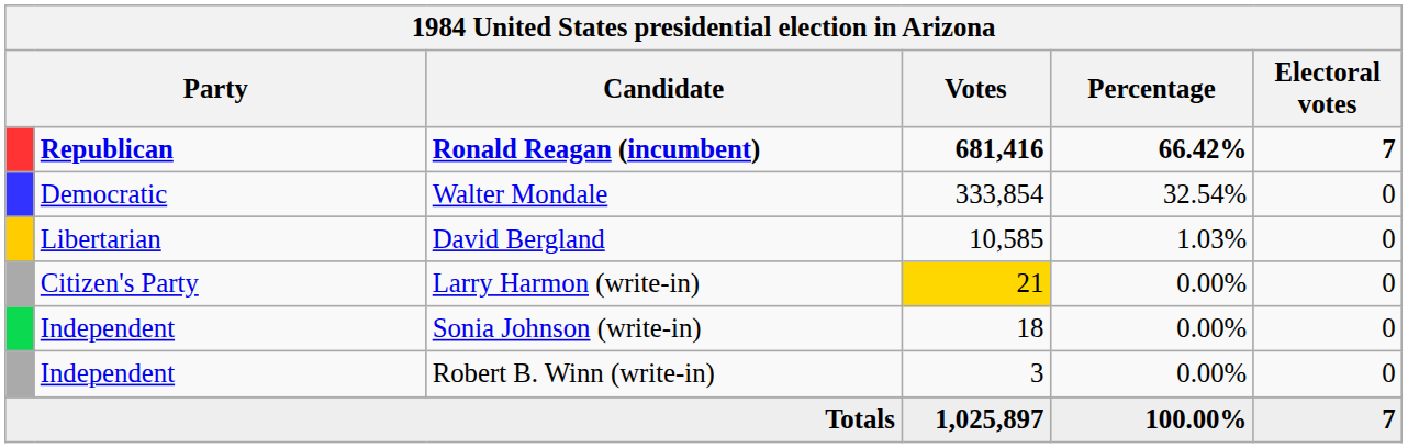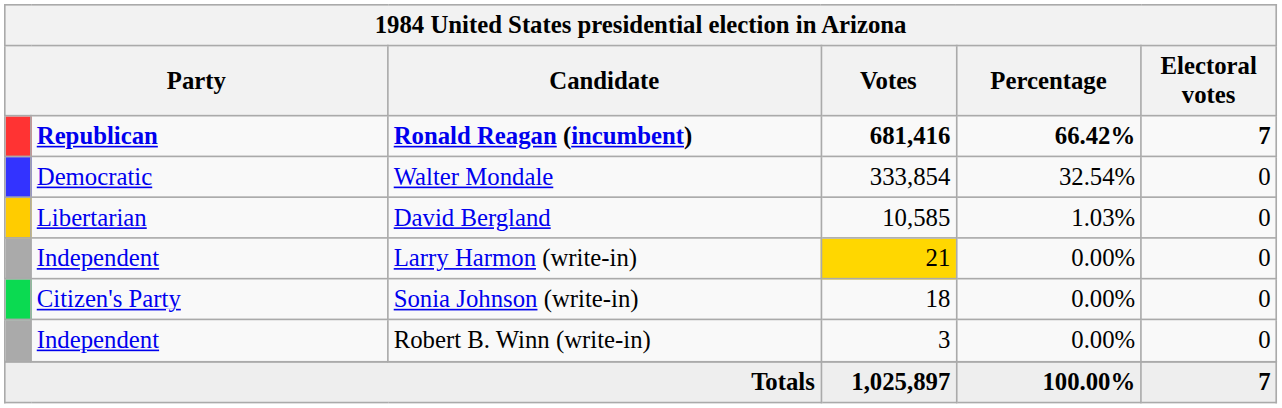 <table class="wikitable" style="font-size: 95%;">
 <tr>
 <th colspan="6">1984 United States presidential election in Arizona</th>
 </tr>
 <tr>
 <th colspan="2" style="width: 15em">Party</th>
 <th style="width: 17em">Candidate</th>
 <th style="width: 5em">Votes</th>
 <th style="width: 7em">Percentage</th>
 <th style="width: 5em">Electoral votes</th>
 </tr>
 <tr>
 <th style="background:#f33; width:3px;"></th>
 <td style="width: 130px"><strong><a href='#'>Republican</a></strong></td>
 <td><strong><a href='#'>Ronald Reagan</a> (<a href='#'>incumbent</a>)</strong></td>
 <td style="text-align:right;"><strong>681,416</strong></td>
 <td style="text-align:right;"><strong>66.42%</strong></td>
 <td style="text-align:right;"><strong>7</strong></td>
 </tr>
 <tr>
 <th style="background:#33f; width:3px;"></th>
 <td style="width: 130px"><a href='#'>Democratic</a></td>
 <td><a href='#'>Walter Mondale</a></td>
 <td style="text-align:right;">333,854</td>
 <td style="text-align:right;">32.54%</td>
 <td style="text-align:right;">0</td>
 </tr>
 <tr>
 <th style="background:#FFCC00; width:3px;"></th>
 <td style="width: 130px"><a href='#'>Libertarian</a></td>
 <td><a href='#'>David Bergland</a></td>
 <td style="text-align:right;">10,585</td>
 <td style="text-align:right;">1.03%</td>
 <td style="text-align:right;">0</td>
 </tr>
 <tr>
 <th style="background: #AAAAAA; width:3px;"></th>
-<td style="width: 130px"><a href='#'>Citizen's Party</a></td>
+<td style="width: 130px"><a href='#'>Independent</a></td>
 <td><a href='#'>Larry Harmon</a> (write-in)</td>
 <td style="background: gold; text-align:right;">21</td>
 <td style="text-align:right;">0.00%</td>
 <td style="text-align:right;">0</td>
 </tr>
 <tr>
 <th style="background: #0BDA51; width:3px;"></th>
-<td style="width: 130px"><a href='#'>Independent</a></td>
+<td style="width: 130px"><a href='#'>Citizen's Party</a></td>
 <td><a href='#'>Sonia Johnson</a> (write-in)</td>
 <td style="text-align:right;">18</td>
 <td style="text-align:right;">0.00%</td>
 <td style="text-align:right;">0</td>
 </tr>
 <tr>
 <th style="background: #AAAAAA; width:3px;"></th>
 <td style="width: 130px"><a href='#'>Independent</a></td>
 <td>Robert B. Winn (write-in)</td>
 <td style="text-align:right;">3</td>
 <td style="text-align:right;">0.00%</td>
 <td style="text-align:right;">0</td>
 </tr>
 <tr>
 </tr>
 <tr style="background:#eee; text-align:right;">
 <td colspan="3"><strong>Totals</strong></td>
 <td><strong>1,025,897</strong></td>
 <td><strong>100.00%</strong></td>
 <td><strong>7</strong></td>
 </tr>
 </table>
